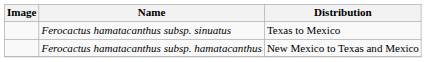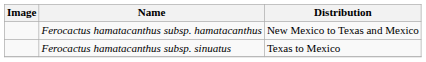 <table class="wikitable">
 <tr>
 <th>Image</th>
 <th>Name</th>
 <th>Distribution</th>
 </tr>
 <tr>
 <td></td>
+<td><em>Ferocactus hamatacanthus subsp. hamatacanthus </em></td>
+<td>New Mexico to Texas and Mexico</td>
+</tr>
+<tr>
+<td></td>
 <td><em>Ferocactus hamatacanthus subsp. sinuatus</em> </td>
 <td>Texas to Mexico</td>
 </tr>
 <tr>
-<td></td>
-<td><em>Ferocactus hamatacanthus subsp. hamatacanthus </em></td>
-<td>New Mexico to Texas and Mexico</td>
-</tr>
-<tr>
 </tr>
 </table>
